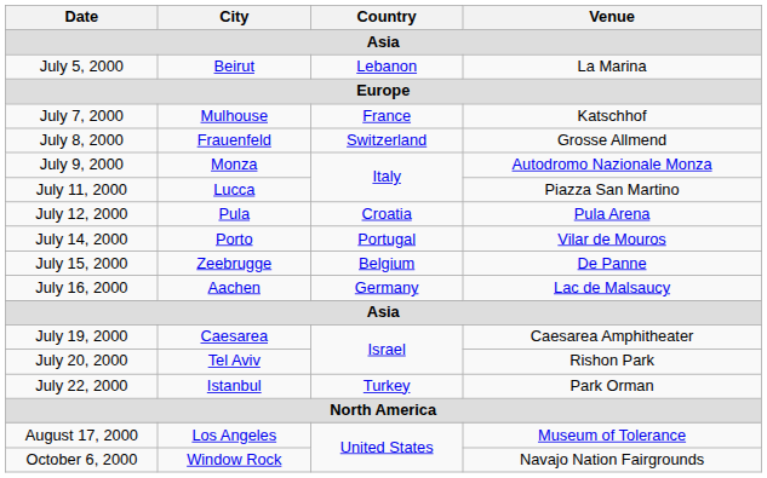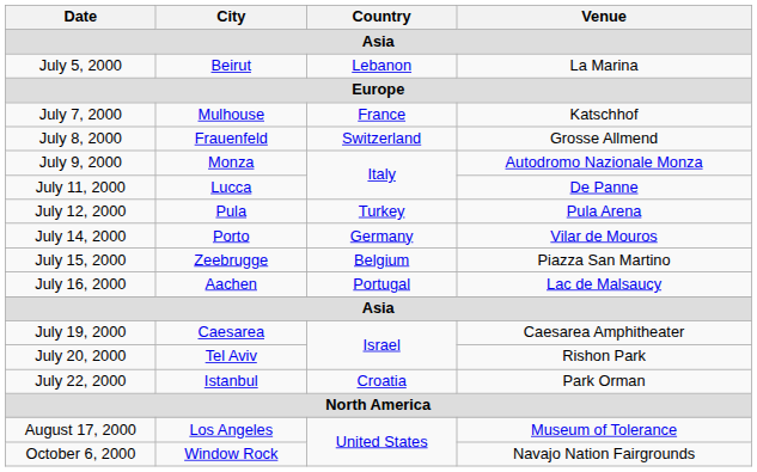 <table class="wikitable" style="text-align:center;">
 <tr>
 <th width="150">Date</th>
 <th width="150">City</th>
 <th width="150">Country</th>
 <th width="300">Venue</th>
 </tr>
 <tr style="background:#ddd;">
 <td colspan="4"><strong>Asia</strong></td>
 </tr>
 <tr>
 <td>July 5, 2000</td>
 <td><a href='#'>Beirut</a></td>
 <td><a href='#'>Lebanon</a></td>
 <td>La Marina</td>
 </tr>
 <tr style="background:#ddd;">
 <td colspan="7"><strong>Europe</strong></td>
 </tr>
 <tr>
 <td>July 7, 2000</td>
 <td><a href='#'>Mulhouse</a></td>
 <td><a href='#'>France</a></td>
 <td>Katschhof</td>
 </tr>
 <tr>
 <td>July 8, 2000</td>
 <td><a href='#'>Frauenfeld</a></td>
 <td><a href='#'>Switzerland</a></td>
 <td>Grosse Allmend</td>
 </tr>
 <tr>
 <td>July 9, 2000</td>
 <td><a href='#'>Monza</a></td>
 <td rowspan="2"><a href='#'>Italy</a></td>
 <td><a href='#'>Autodromo Nazionale Monza</a></td>
 </tr>
 <tr>
 <td>July 11, 2000</td>
 <td><a href='#'>Lucca</a></td>
-<td>Piazza San Martino</td>
+<td><a href='#'>De Panne</a></td>
 </tr>
 <tr>
 <td>July 12, 2000</td>
 <td><a href='#'>Pula</a></td>
-<td><a href='#'>Croatia</a></td>
+<td><a href='#'>Turkey</a></td>
 <td><a href='#'>Pula Arena</a></td>
 </tr>
 <tr>
 <td>July 14, 2000</td>
 <td><a href='#'>Porto</a></td>
-<td><a href='#'>Portugal</a></td>
+<td><a href='#'>Germany</a></td>
 <td><a href='#'>Vilar de Mouros</a></td>
 </tr>
 <tr>
 <td>July 15, 2000</td>
 <td><a href='#'>Zeebrugge</a></td>
 <td><a href='#'>Belgium</a></td>
-<td><a href='#'>De Panne</a></td>
+<td>Piazza San Martino</td>
 </tr>
 <tr>
 <td>July 16, 2000</td>
 <td><a href='#'>Aachen</a></td>
-<td><a href='#'>Germany</a></td>
+<td><a href='#'>Portugal</a></td>
 <td><a href='#'>Lac de Malsaucy</a></td>
 </tr>
 <tr style="background:#ddd;">
 <td colspan="4"><strong>Asia</strong></td>
 </tr>
 <tr>
 <td>July 19, 2000</td>
 <td><a href='#'>Caesarea</a></td>
 <td rowspan="2"><a href='#'>Israel</a></td>
 <td>Caesarea Amphitheater</td>
 </tr>
 <tr>
 <td>July 20, 2000</td>
 <td><a href='#'>Tel Aviv</a></td>
 <td>Rishon Park</td>
 </tr>
 <tr>
 <td>July 22, 2000</td>
 <td><a href='#'>Istanbul</a></td>
-<td><a href='#'>Turkey</a></td>
+<td><a href='#'>Croatia</a></td>
 <td>Park Orman</td>
 </tr>
 <tr style="background:#ddd;">
 <td colspan="4"><strong>North America</strong></td>
 </tr>
 <tr>
 <td>August 17, 2000</td>
 <td><a href='#'>Los Angeles</a></td>
 <td rowspan="2"><a href='#'>United States</a></td>
 <td><a href='#'>Museum of Tolerance</a></td>
 </tr>
 <tr>
 <td>October 6, 2000</td>
 <td><a href='#'>Window Rock</a></td>
 <td>Navajo Nation Fairgrounds</td>
 </tr>
 </table>
